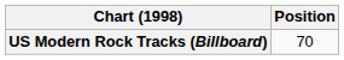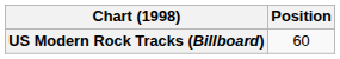 <table class="wikitable plainrowheaders" style="text-align:center">
 <tr>
 <th scope="col">Chart (1998)</th>
 <th scope="col">Position</th>
 </tr>
 <tr>
 <th scope="row">US Modern Rock Tracks (<em>Billboard</em>)</th>
-<td>70</td>
+<td>60</td>
 </tr>
 </table>
